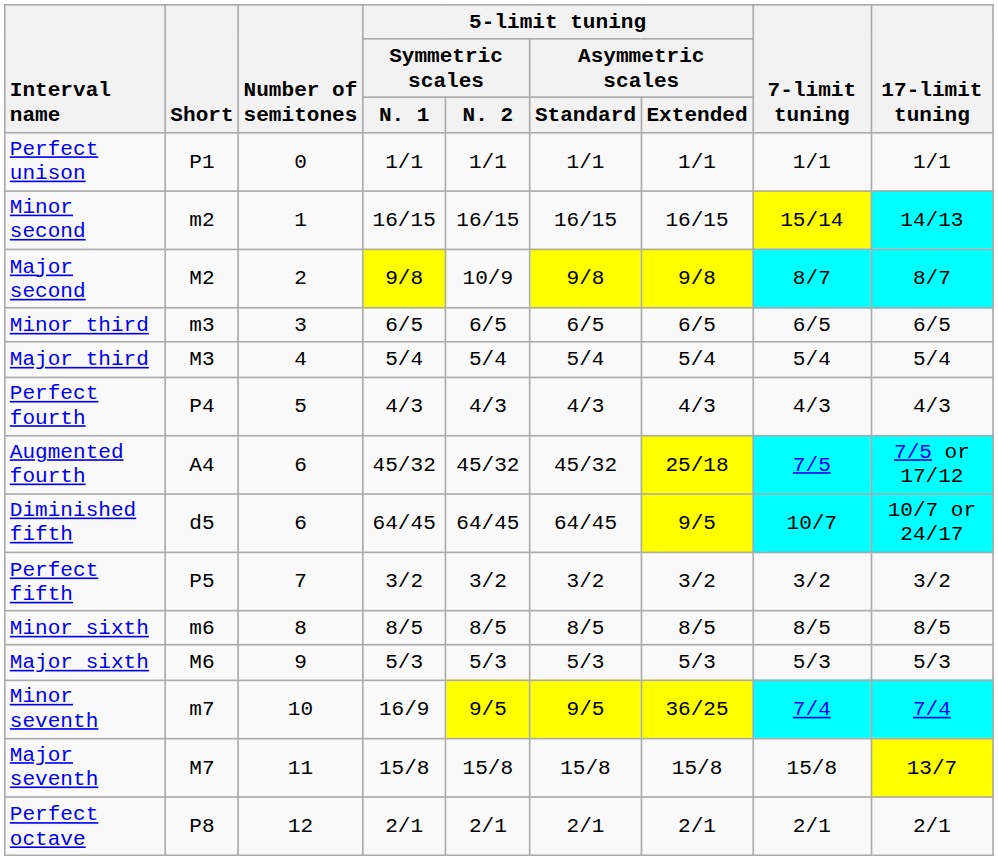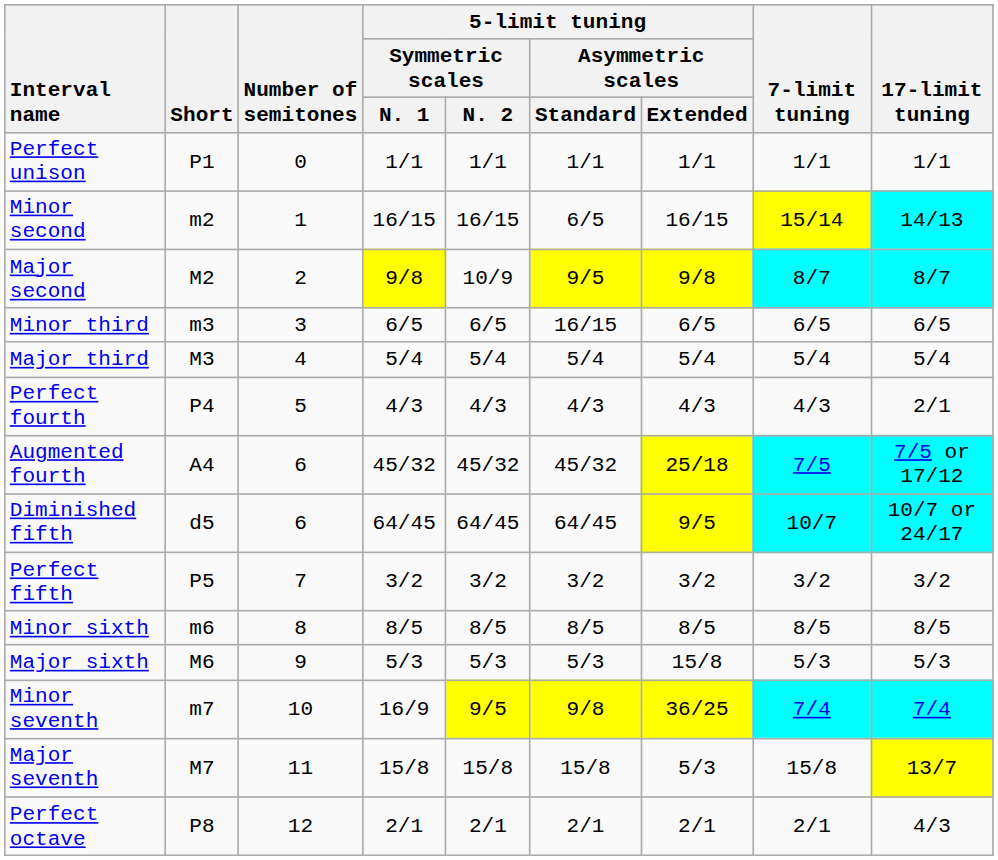 <table class="wikitable" style="text-align: center">
 <tr valign="bottom">
 <th rowspan="3" style="text-align: left">Interval name</th>
 <th rowspan="3" style="text-align: left">Short</th>
 <th rowspan="3">Number of<br>semitones</th>
 <th colspan="4">5-limit tuning</th>
 <th rowspan="3">7-limit tuning</th>
 <th rowspan="3">17-limit tuning</th>
 </tr>
 <tr>
 <th colspan="2">Symmetric scales</th>
 <th colspan="2">Asymmetric scales</th>
 </tr>
 <tr>
 <th>N. 1</th>
 <th>N. 2</th>
 <th>Standard</th>
 <th>Extended</th>
 </tr>
 <tr>
 <td align="left"><a href='#'>Perfect unison</a></td>
 <td>P1</td>
 <td>0</td>
 <td>1/1</td>
 <td>1/1</td>
 <td>1/1</td>
 <td>1/1</td>
 <td>1/1</td>
 <td>1/1</td>
 </tr>
 <tr>
 <td align="left"><a href='#'>Minor second</a></td>
 <td>m2</td>
 <td>1</td>
 <td>16/15</td>
 <td>16/15</td>
-<td>16/15</td>
+<td>6/5</td>
 <td>16/15</td>
 <td style="background-color: #FFFF00">15/14</td>
 <td style="background-color: #00FFFF">14/13</td>
 </tr>
 <tr>
 <td align="left"><a href='#'>Major second</a></td>
 <td>M2</td>
 <td>2</td>
 <td style="background-color: #FFFF00">9/8</td>
 <td>10/9</td>
-<td style="background-color: #FFFF00">9/8</td>
+<td style="background-color: #FFFF00">9/5</td>
 <td style="background-color: #FFFF00">9/8</td>
 <td style="background-color: #00FFFF">8/7</td>
 <td style="background-color: #00FFFF">8/7</td>
 </tr>
 <tr>
 <td align="left"><a href='#'>Minor third</a></td>
 <td>m3</td>
 <td>3</td>
 <td>6/5</td>
 <td>6/5</td>
-<td>6/5</td>
+<td>16/15</td>
 <td>6/5</td>
 <td>6/5</td>
 <td>6/5</td>
 </tr>
 <tr>
 <td align="left"><a href='#'>Major third</a></td>
 <td>M3</td>
 <td>4</td>
 <td>5/4</td>
 <td>5/4</td>
 <td>5/4</td>
 <td>5/4</td>
 <td>5/4</td>
 <td>5/4</td>
 </tr>
 <tr>
 <td align="left"><a href='#'>Perfect fourth</a></td>
 <td>P4</td>
 <td>5</td>
 <td>4/3</td>
 <td>4/3</td>
 <td>4/3</td>
 <td>4/3</td>
 <td>4/3</td>
-<td>4/3</td>
+<td>2/1</td>
 </tr>
 <tr>
 <td align="left"><a href='#'>Augmented fourth</a></td>
 <td>A4</td>
 <td>6</td>
 <td>45/32</td>
 <td>45/32</td>
 <td>45/32</td>
 <td style="background-color: #FFFF00">25/18</td>
 <td style="background-color: #00FFFF"><a href='#'>7/5</a></td>
 <td style="background-color: #00FFFF"><a href='#'>7/5</a> or 17/12</td>
 </tr>
 <tr>
 <td align="left"><a href='#'>Diminished fifth</a></td>
 <td>d5</td>
 <td>6</td>
 <td>64/45</td>
 <td>64/45</td>
 <td>64/45</td>
 <td style="background-color: #FFFF00">9/5</td>
 <td style="background-color: #00FFFF">10/7</td>
 <td style="background-color: #00FFFF">10/7 or 24/17</td>
 </tr>
 <tr>
 <td align="left"><a href='#'>Perfect fifth</a></td>
 <td>P5</td>
 <td>7</td>
 <td>3/2</td>
 <td>3/2</td>
 <td>3/2</td>
 <td>3/2</td>
 <td>3/2</td>
 <td>3/2</td>
 </tr>
 <tr>
 <td align="left"><a href='#'>Minor sixth</a></td>
 <td>m6</td>
 <td>8</td>
 <td>8/5</td>
 <td>8/5</td>
 <td>8/5</td>
 <td>8/5</td>
 <td>8/5</td>
 <td>8/5</td>
 </tr>
 <tr>
 <td align="left"><a href='#'>Major sixth</a></td>
 <td>M6</td>
 <td>9</td>
 <td>5/3</td>
 <td>5/3</td>
 <td>5/3</td>
-<td>5/3</td>
+<td>15/8</td>
 <td>5/3</td>
 <td>5/3</td>
 </tr>
 <tr>
 <td align="left"><a href='#'>Minor seventh</a></td>
 <td>m7</td>
 <td>10</td>
 <td>16/9</td>
 <td style="background-color: #FFFF00">9/5</td>
-<td style="background-color: #FFFF00">9/5</td>
+<td style="background-color: #FFFF00">9/8</td>
 <td style="background-color: #FFFF00">36/25</td>
 <td style="background-color: #00FFFF"><a href='#'>7/4</a></td>
 <td style="background-color: #00FFFF"><a href='#'>7/4</a></td>
 </tr>
 <tr>
 <td align="left"><a href='#'>Major seventh</a></td>
 <td>M7</td>
 <td>11</td>
 <td>15/8</td>
 <td>15/8</td>
 <td>15/8</td>
-<td>15/8</td>
+<td>5/3</td>
 <td>15/8</td>
 <td style="background-color: #FFFF00">13/7</td>
 </tr>
 <tr>
 <td align="left"><a href='#'>Perfect octave</a></td>
 <td>P8</td>
 <td>12</td>
 <td>2/1</td>
 <td>2/1</td>
 <td>2/1</td>
 <td>2/1</td>
 <td>2/1</td>
-<td>2/1</td>
+<td>4/3</td>
 </tr>
 </table>
